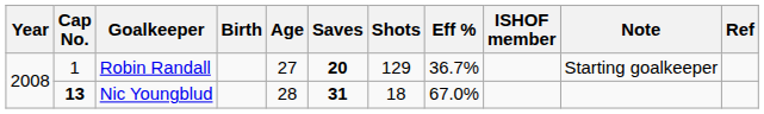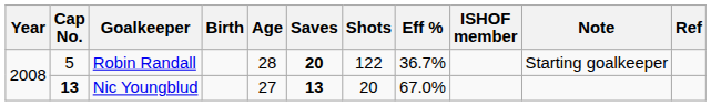 <table class="wikitable sortable" style="text-align: center; font-size: 90%; margin-left: 1em;">
 <tr>
 <th>Year</th>
 <th class="unsortable">Cap<br>No.</th>
 <th>Goalkeeper</th>
 <th>Birth</th>
 <th>Age</th>
 <th>Saves</th>
 <th>Shots</th>
 <th>Eff %</th>
 <th>ISHOF<br>member</th>
 <th>Note</th>
 <th class="unsortable">Ref</th>
 </tr>
 <tr>
 <td rowspan="2" style="text-align: left;">2008</td>
-<td>1</td>
+<td>5</td>
 <td style="text-align: left;" data-sort-value="Randall, Robin"><a href='#'>Robin Randall</a></td>
 <td></td>
-<td>27</td>
+<td>28</td>
 <td><strong>20</strong></td>
-<td>129</td>
+<td>122</td>
 <td>36.7%</td>
 <td></td>
 <td style="text-align: left;">Starting goalkeeper</td>
 <td></td>
 </tr>
 <tr>
 <td><strong>13</strong></td>
 <td style="text-align: left;" data-sort-value="Youngblud, Nic"><a href='#'>Nic Youngblud</a></td>
 <td></td>
-<td>28</td>
-<td><strong>31</strong></td>
-<td>18</td>
+<td>27</td>
+<td><strong>13</strong></td>
+<td>20</td>
 <td>67.0%</td>
 <td></td>
 <td style="text-align: left;"></td>
 <td></td>
 </tr>
 </table>
